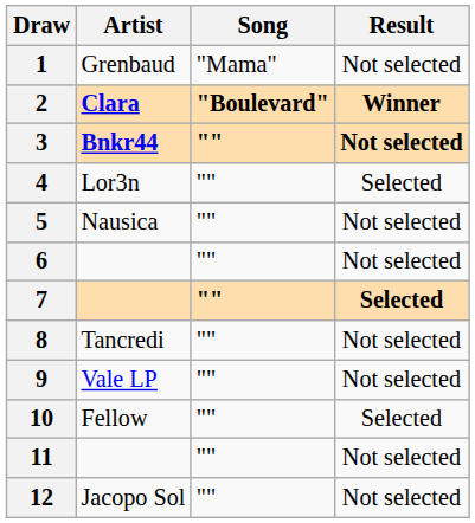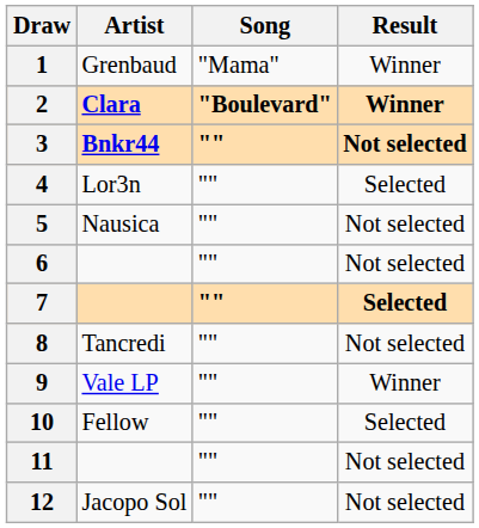 <table class="wikitable sortable plainrowheaders" style="margin: 1em auto 1em auto; font-size:90%;">
 <tr>
 <th>Draw</th>
 <th>Artist</th>
 <th>Song</th>
 <th>Result</th>
 </tr>
 <tr>
 <th scope="row" style="text-align:center;">1</th>
 <td>Grenbaud</td>
 <td>"Mama"</td>
-<td style="text-align:center;">Not selected</td>
+<td style="text-align:center;">Winner</td>
 </tr>
 <tr style="font-weight:bold; background:#FFDEAD;">
 <th scope="row" style="text-align:center;">2</th>
 <td><a href='#'>Clara</a></td>
 <td>"Boulevard"</td>
 <td style="text-align:center;">Winner</td>
 </tr>
 <tr style="font-weight:bold; background:#FFDEAD;">
 <th scope="row" style="text-align:center;">3</th>
 <td><a href='#'>Bnkr44</a></td>
 <td>""</td>
 <td style="text-align:center;">Not selected</td>
 </tr>
 <tr>
 <th scope="row" style="text-align:center;">4</th>
 <td>Lor3n</td>
 <td>""</td>
 <td style="text-align:center;">Selected</td>
 </tr>
 <tr>
 <th scope="row" style="text-align:center;">5</th>
 <td>Nausica</td>
 <td>""</td>
 <td style="text-align:center;">Not selected</td>
 </tr>
 <tr>
 <th scope="row" style="text-align:center;">6</th>
 <td></td>
 <td>""</td>
 <td style="text-align:center;">Not selected</td>
 </tr>
 <tr style="font-weight:bold; background:#FFDEAD;">
 <th scope="row" style="text-align:center;">7</th>
 <td></td>
 <td>""</td>
 <td style="text-align:center;">Selected</td>
 </tr>
 <tr>
 <th scope="row" style="text-align:center;">8</th>
 <td>Tancredi</td>
 <td>""</td>
 <td style="text-align:center;">Not selected</td>
 </tr>
 <tr>
 <th scope="row" style="text-align:center;">9</th>
 <td><a href='#'>Vale LP</a></td>
 <td>""</td>
-<td style="text-align:center;">Not selected</td>
+<td style="text-align:center;">Winner</td>
 </tr>
 <tr>
 <th scope="row" style="text-align:center;">10</th>
 <td>Fellow</td>
 <td>""</td>
 <td style="text-align:center;">Selected</td>
 </tr>
 <tr>
 <th scope="row" style="text-align:center;">11</th>
 <td></td>
 <td>""</td>
 <td style="text-align:center;">Not selected</td>
 </tr>
 <tr>
 <th scope="row" style="text-align:center;">12</th>
 <td>Jacopo Sol</td>
 <td>""</td>
 <td style="text-align:center;">Not selected</td>
 </tr>
 </table>
